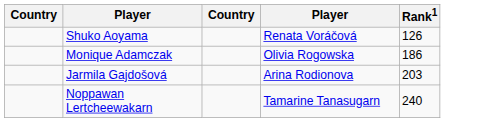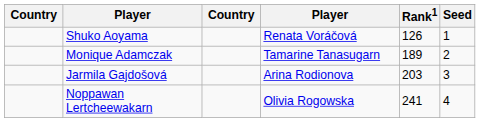 <table class="sortable wikitable">
 <tr>
 <th width="70">Country</th>
 <th width="175">Player</th>
 <th width="70">Country</th>
 <th width="175">Player</th>
 <th>Rank<sup>1</sup></th>
+<th>Seed</th>
 </tr>
 <tr>
 <td></td>
 <td><a href='#'>Shuko Aoyama</a></td>
 <td></td>
 <td><a href='#'>Renata Voráčová</a></td>
 <td>126</td>
+<td>1</td>
 </tr>
 <tr>
 <td></td>
 <td><a href='#'>Monique Adamczak</a></td>
 <td></td>
-<td><a href='#'>Olivia Rogowska</a></td>
-<td>186</td>
+<td><a href='#'>Tamarine Tanasugarn</a></td>
+<td>189</td>
+<td>2</td>
 </tr>
 <tr>
 <td></td>
 <td><a href='#'>Jarmila Gajdošová</a></td>
 <td></td>
 <td><a href='#'>Arina Rodionova</a></td>
 <td>203</td>
+<td>3</td>
 </tr>
 <tr>
 <td></td>
 <td><a href='#'>Noppawan Lertcheewakarn</a></td>
 <td></td>
-<td><a href='#'>Tamarine Tanasugarn</a></td>
-<td>240</td>
+<td><a href='#'>Olivia Rogowska</a></td>
+<td>241</td>
+<td>4</td>
 </tr>
 </table>
